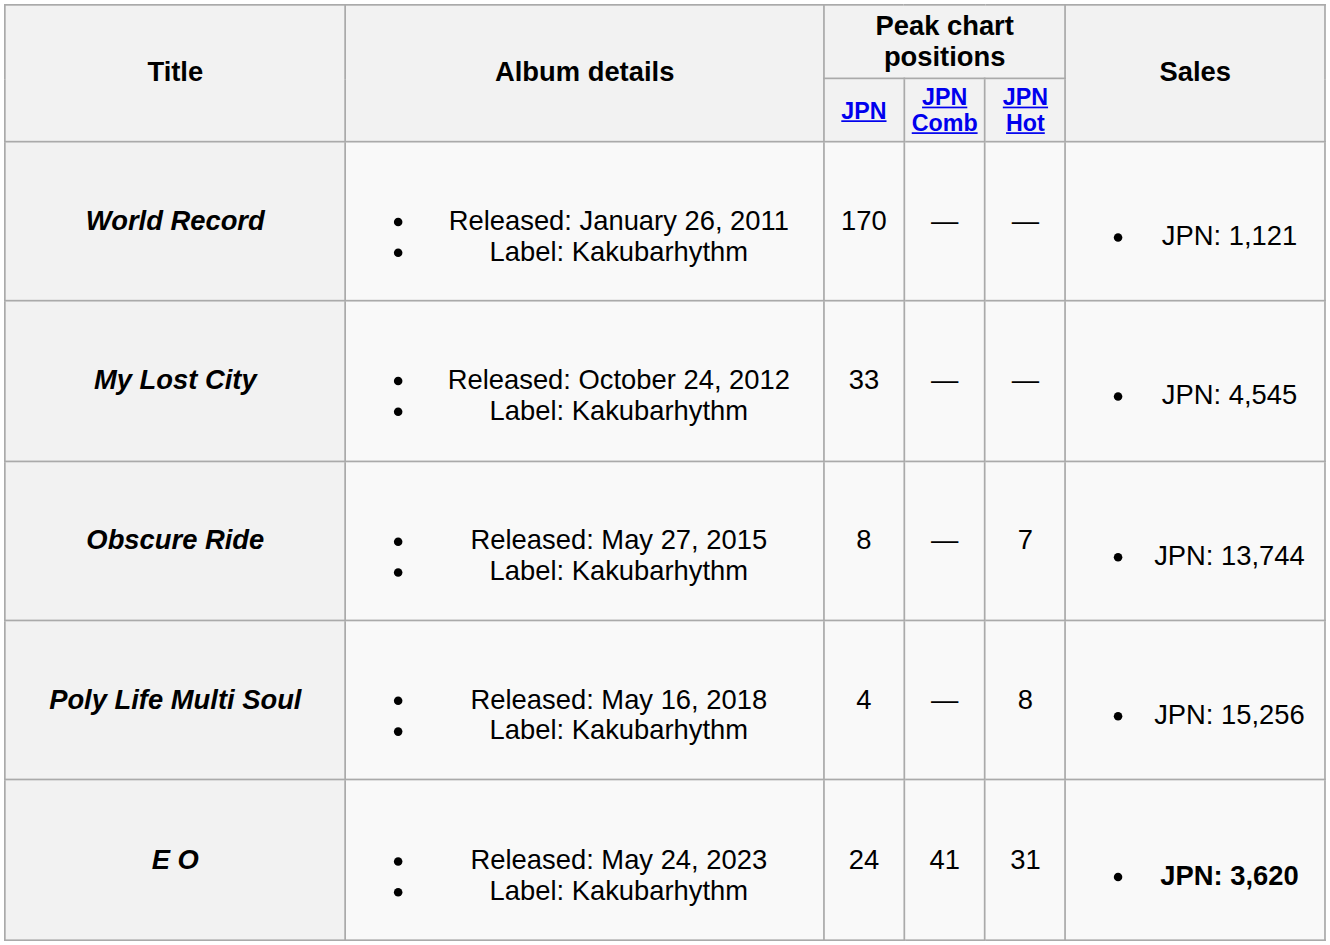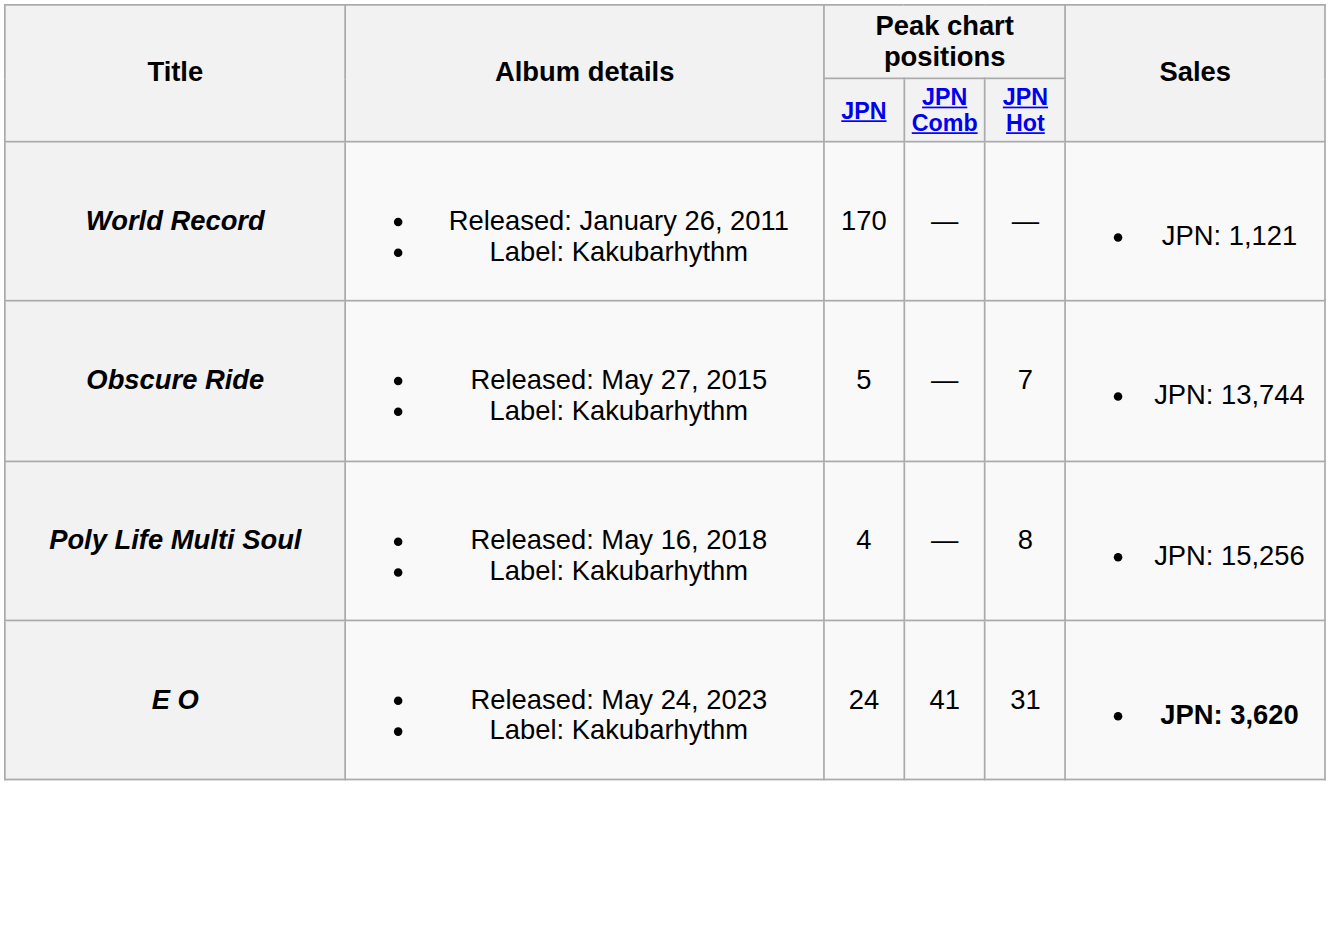 <table class="wikitable plainrowheaders" style="text-align:center;" border="1">
 <tr>
 <th scope="col" rowspan="2" style="width:12em;">Title</th>
 <th scope="col" rowspan="2" style="width:17em;">Album details</th>
 <th scope="col" colspan="3">Peak chart positions</th>
 <th rowspan="2" style="width:9em;">Sales</th>
 </tr>
 <tr>
 <th scope="col" style="width:3em;font-size:85%;"><a href='#'>JPN</a><br></th>
 <th scope="col" style="width:3em;font-size:85%;"><a href='#'>JPN<br>Comb</a><br></th>
 <th scope="col" style="width:3em;font-size:85%;"><a href='#'>JPN<br>Hot</a><br></th>
 </tr>
 <tr>
 <th scope="row"><em>World Record</em></th>
 <td><br><ul><li>Released: January 26, 2011</li><li>Label: Kakubarhythm</li></ul></td>
 <td>170</td>
 <td>—</td>
 <td>—</td>
 <td><br><ul><li>JPN: 1,121</li></ul></td>
 </tr>
 <tr>
-<th scope="row"><em>My Lost City</em></th>
-<td><br><ul><li>Released: October 24, 2012</li><li>Label: Kakubarhythm</li></ul></td>
-<td>33</td>
-<td>—</td>
-<td>—</td>
-<td><br><ul><li>JPN: 4,545</li></ul></td>
-</tr>
-<tr>
 <th scope="row"><em>Obscure Ride</em></th>
 <td><br><ul><li>Released: May 27, 2015</li><li>Label: Kakubarhythm</li></ul></td>
-<td>8</td>
+<td>5</td>
 <td>—</td>
 <td>7</td>
 <td><br><ul><li>JPN: 13,744</li></ul></td>
 </tr>
 <tr>
 <th scope="row"><em>Poly Life Multi Soul</em></th>
 <td><br><ul><li>Released: May 16, 2018</li><li>Label: Kakubarhythm</li></ul></td>
 <td>4</td>
 <td>—</td>
 <td>8</td>
 <td><br><ul><li>JPN: 15,256</li></ul></td>
 </tr>
 <tr>
 <th scope="row"><em>E O</em></th>
 <td><br><ul><li>Released: May 24, 2023</li><li>Label: Kakubarhythm</li></ul></td>
 <td>24</td>
 <td>41</td>
 <td>31</td>
 <td><strong><br><ul><li>JPN: 3,620</li></ul></strong></td>
 </tr>
 </table>
